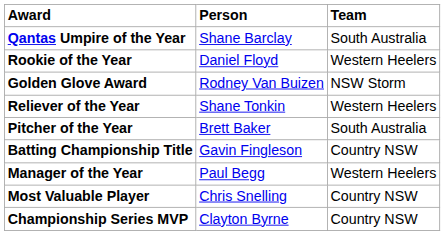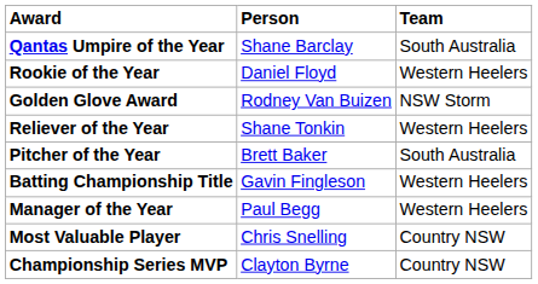 <table class="wikitable">
 <tr bgcolor="#FFFFFF">
 <td><strong>Award</strong></td>
 <td><strong>Person</strong></td>
 <td><strong>Team</strong></td>
 </tr>
 <tr bgcolor="#FFFFFF">
 <td><strong><a href='#'>Qantas</a> Umpire of the Year</strong></td>
 <td><a href='#'>Shane Barclay</a></td>
 <td>South Australia</td>
 </tr>
 <tr bgcolor="#FFFFFF">
 <td><strong>Rookie of the Year</strong></td>
 <td><a href='#'>Daniel Floyd</a></td>
 <td>Western Heelers</td>
 </tr>
 <tr bgcolor="#FFFFFF">
 <td><strong>Golden Glove Award</strong></td>
 <td><a href='#'>Rodney Van Buizen</a></td>
 <td>NSW Storm</td>
 </tr>
 <tr bgcolor="#FFFFFF">
 <td><strong>Reliever of the Year</strong></td>
 <td><a href='#'>Shane Tonkin</a></td>
 <td>Western Heelers</td>
 </tr>
 <tr bgcolor="#FFFFFF">
 <td><strong>Pitcher of the Year</strong></td>
 <td><a href='#'>Brett Baker</a></td>
 <td>South Australia</td>
 </tr>
 <tr bgcolor="#FFFFFF">
 <td><strong>Batting Championship Title</strong></td>
 <td><a href='#'>Gavin Fingleson</a></td>
-<td>Country NSW</td>
+<td>Western Heelers</td>
 </tr>
 <tr bgcolor="#FFFFFF">
 <td><strong>Manager of the Year</strong></td>
 <td><a href='#'>Paul Begg</a></td>
 <td>Western Heelers</td>
 </tr>
 <tr bgcolor="#FFFFFF">
 <td><strong>Most Valuable Player</strong></td>
 <td><a href='#'>Chris Snelling</a></td>
 <td>Country NSW</td>
 </tr>
 <tr bgcolor="#FFFFFF">
 <td><strong>Championship Series MVP</strong></td>
 <td><a href='#'>Clayton Byrne</a></td>
 <td>Country NSW</td>
 </tr>
 </table>
